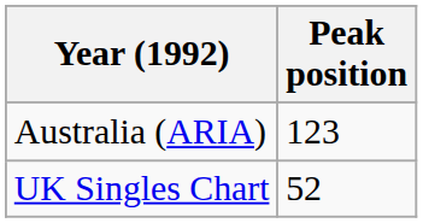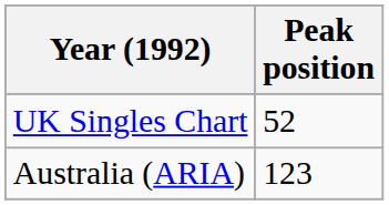 <table class="wikitable">
 <tr>
 <th>Year (1992)</th>
 <th>Peak<br>position</th>
 </tr>
 <tr>
+<td><a href='#'>UK Singles Chart</a></td>
+<td>52</td>
+</tr>
+<tr>
 <td>Australia (<a href='#'>ARIA</a>)</td>
 <td>123</td>
 </tr>
-<tr>
-<td><a href='#'>UK Singles Chart</a></td>
-<td>52</td>
-</tr>
 </table>
